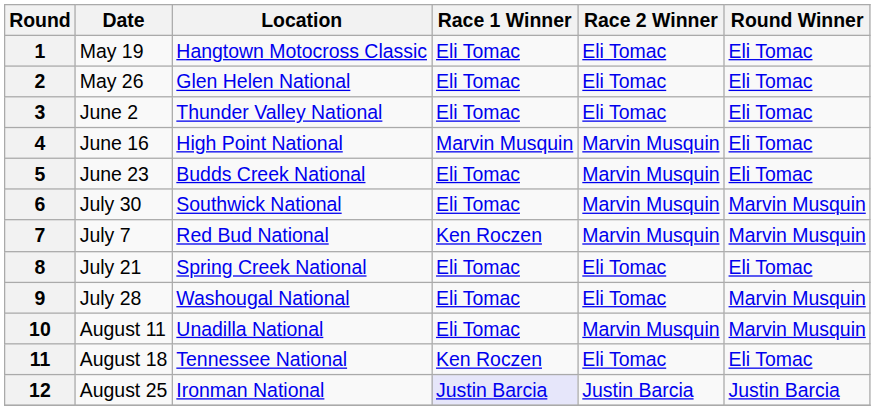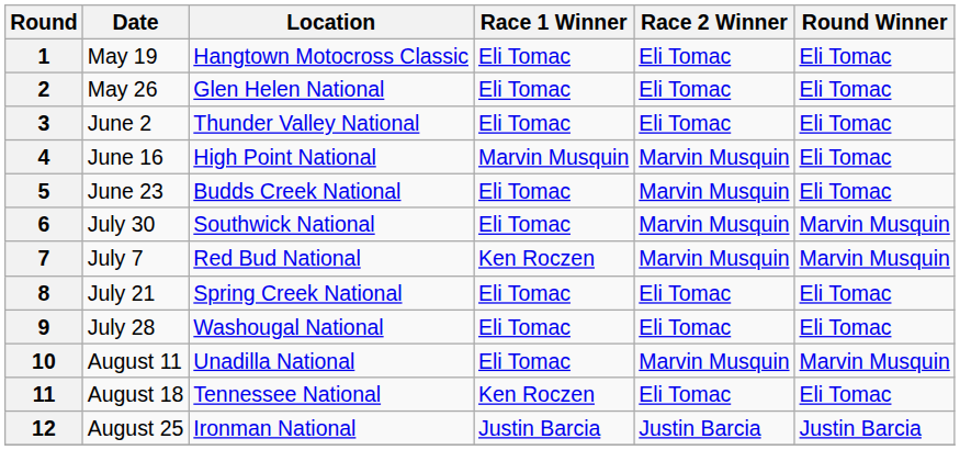 <table class="wikitable" style="font-size: 95%;">
 <tr>
 <th align=center>Round</th>
 <th align=center>Date</th>
 <th align=center>Location</th>
 <th align=center>Race 1 Winner</th>
 <th align=center>Race 2 Winner</th>
 <th align=center>Round Winner</th>
 </tr>
 <tr>
 <th>1</th>
 <td>May 19</td>
 <td> <a href='#'>Hangtown Motocross Classic</a></td>
 <td> <a href='#'>Eli Tomac</a></td>
 <td> <a href='#'>Eli Tomac</a></td>
 <td> <a href='#'>Eli Tomac</a></td>
 </tr>
 <tr>
 <th>2</th>
 <td>May 26</td>
 <td> <a href='#'>Glen Helen National</a></td>
 <td> <a href='#'>Eli Tomac</a></td>
 <td> <a href='#'>Eli Tomac</a></td>
 <td> <a href='#'>Eli Tomac</a></td>
 </tr>
 <tr>
 <th>3</th>
 <td>June 2</td>
 <td> <a href='#'>Thunder Valley National</a></td>
 <td> <a href='#'>Eli Tomac</a></td>
 <td> <a href='#'>Eli Tomac</a></td>
 <td> <a href='#'>Eli Tomac</a></td>
 </tr>
 <tr>
 <th>4</th>
 <td>June 16</td>
 <td> <a href='#'>High Point National</a></td>
 <td> <a href='#'>Marvin Musquin</a></td>
 <td> <a href='#'>Marvin Musquin</a></td>
 <td> <a href='#'>Eli Tomac</a></td>
 </tr>
 <tr>
 <th>5</th>
 <td>June 23</td>
 <td> <a href='#'>Budds Creek National</a></td>
 <td> <a href='#'>Eli Tomac</a></td>
 <td> <a href='#'>Marvin Musquin</a></td>
 <td> <a href='#'>Eli Tomac</a></td>
 </tr>
 <tr>
 <th>6</th>
 <td>July 30</td>
 <td> <a href='#'>Southwick National</a></td>
 <td> <a href='#'>Eli Tomac</a></td>
 <td> <a href='#'>Marvin Musquin</a></td>
 <td> <a href='#'>Marvin Musquin</a></td>
 </tr>
 <tr>
 <th>7</th>
 <td>July 7</td>
 <td> <a href='#'>Red Bud National</a></td>
 <td> <a href='#'>Ken Roczen</a></td>
 <td> <a href='#'>Marvin Musquin</a></td>
 <td> <a href='#'>Marvin Musquin</a></td>
 </tr>
 <tr>
 <th>8</th>
 <td>July 21</td>
 <td> <a href='#'>Spring Creek National</a></td>
 <td> <a href='#'>Eli Tomac</a></td>
 <td> <a href='#'>Eli Tomac</a></td>
 <td> <a href='#'>Eli Tomac</a></td>
 </tr>
 <tr>
 <th>9</th>
 <td>July 28</td>
 <td> <a href='#'>Washougal National</a></td>
 <td> <a href='#'>Eli Tomac</a></td>
 <td> <a href='#'>Eli Tomac</a></td>
-<td> <a href='#'>Marvin Musquin</a></td>
+<td> <a href='#'>Eli Tomac</a></td>
 </tr>
 <tr>
 <th>10</th>
 <td>August 11</td>
 <td> <a href='#'>Unadilla National</a></td>
 <td> <a href='#'>Eli Tomac</a></td>
 <td> <a href='#'>Marvin Musquin</a></td>
 <td> <a href='#'>Marvin Musquin</a></td>
 </tr>
 <tr>
 <th>11</th>
 <td>August 18</td>
 <td> <a href='#'>Tennessee National</a></td>
 <td> <a href='#'>Ken Roczen</a></td>
 <td> <a href='#'>Eli Tomac</a></td>
 <td> <a href='#'>Eli Tomac</a></td>
 </tr>
 <tr>
 <th>12</th>
 <td>August 25</td>
 <td> <a href='#'>Ironman National</a></td>
-<td style="background: lavender;"> <a href='#'>Justin Barcia</a></td>
+<td> <a href='#'>Justin Barcia</a></td>
 <td> <a href='#'>Justin Barcia</a></td>
 <td> <a href='#'>Justin Barcia</a></td>
 </tr>
 <tr>
 </tr>
 </table>
